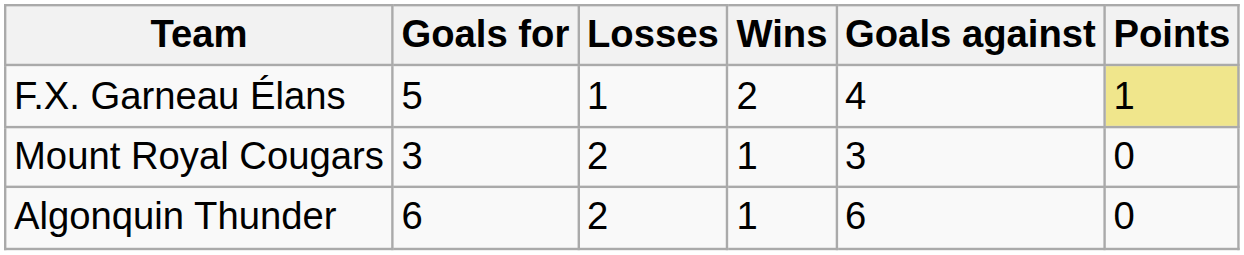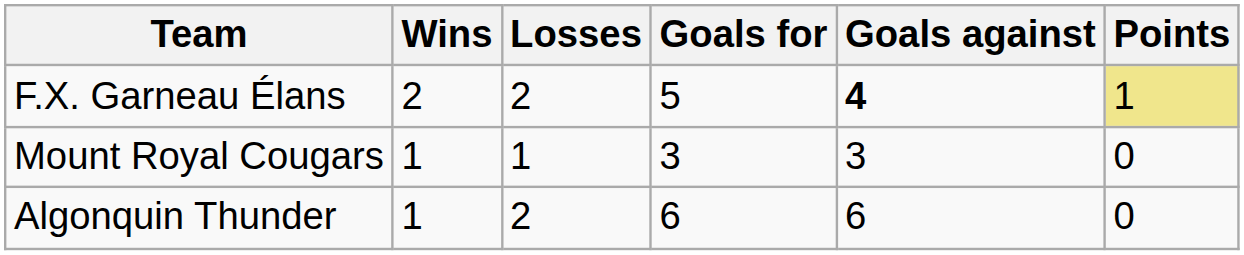 <table class="wikitable">
 <tr>
 <th>Team</th>
+<th>Wins</th>
+<th>Losses</th>
 <th>Goals for</th>
-<th>Losses</th>
-<th>Wins</th>
 <th>Goals against</th>
 <th>Points</th>
 </tr>
 <tr>
 <td>F.X. Garneau Élans</td>
+<td>2</td>
+<td>2</td>
 <td>5</td>
-<td>1</td>
-<td>2</td>
-<td>4</td>
+<td><strong>4</strong></td>
 <td style="background: khaki;">1</td>
 </tr>
 <tr>
 <td>Mount Royal Cougars</td>
+<td>1</td>
+<td>1</td>
 <td>3</td>
-<td>2</td>
-<td>1</td>
 <td>3</td>
 <td>0</td>
 </tr>
 <tr>
 <td>Algonquin Thunder</td>
+<td>1</td>
+<td>2</td>
 <td>6</td>
-<td>2</td>
-<td>1</td>
 <td>6</td>
 <td>0</td>
 </tr>
 </table>
